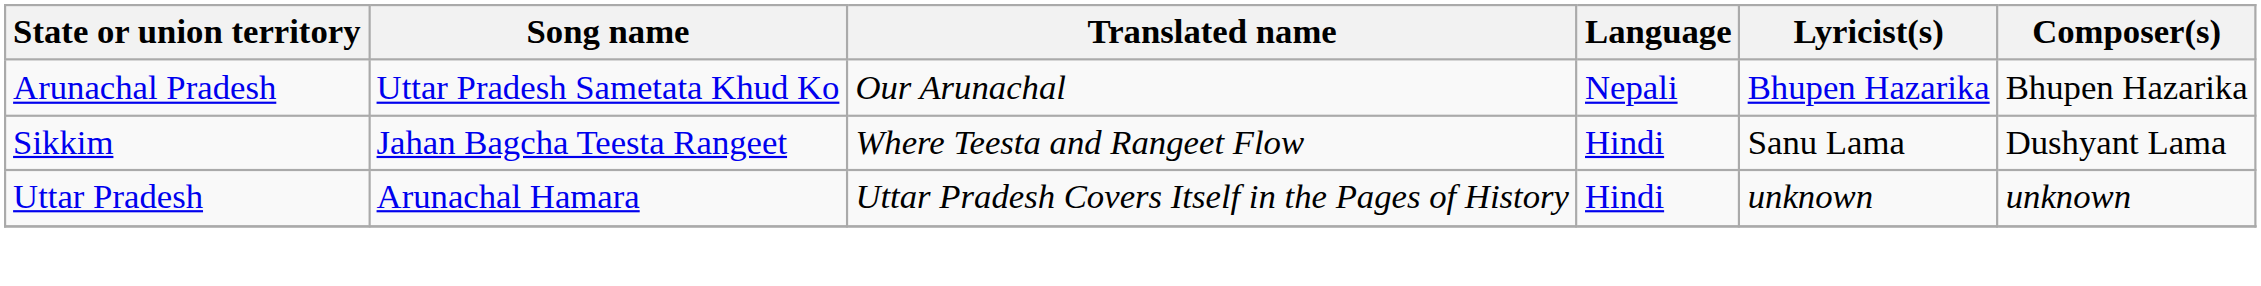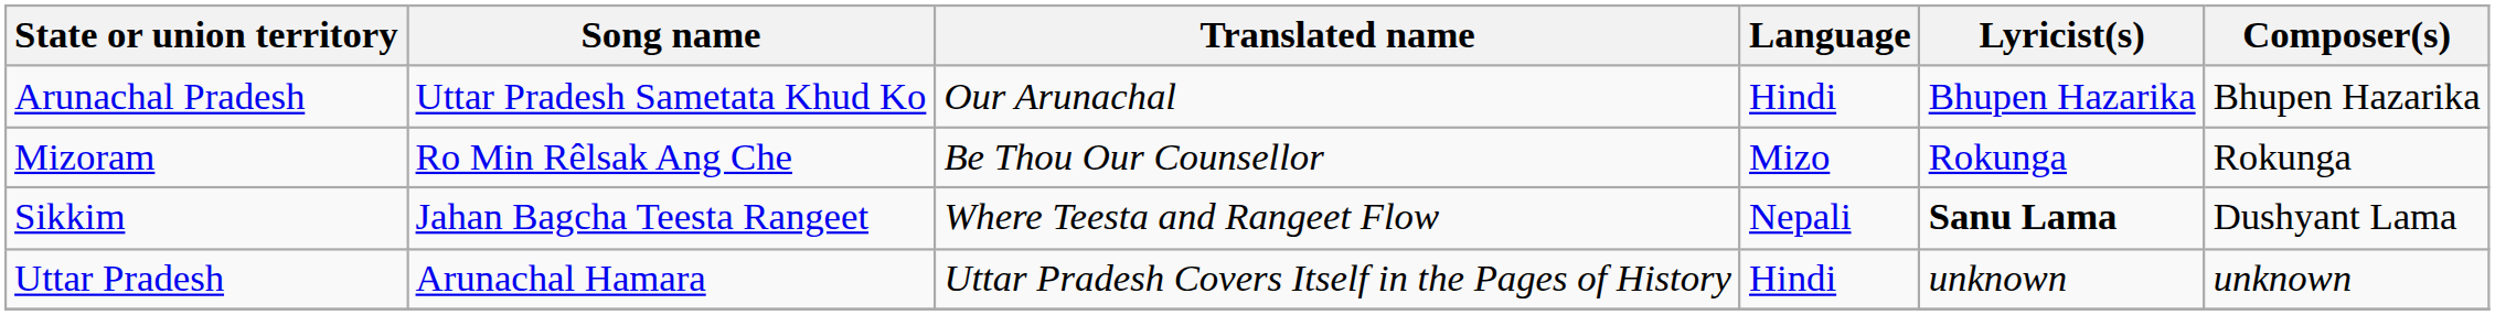 <table class="wikitable sortable">
 <tr>
 <th>State or union territory</th>
 <th>Song name</th>
 <th>Translated name</th>
 <th>Language</th>
 <th>Lyricist(s)</th>
 <th>Composer(s)</th>
 </tr>
 <tr>
 <td> <a href='#'>Arunachal Pradesh</a></td>
 <td><a href='#'>Uttar Pradesh Sametata Khud Ko</a></td>
 <td><em>Our Arunachal</em></td>
-<td><a href='#'>Nepali</a></td>
+<td><a href='#'>Hindi</a></td>
 <td><a href='#'>Bhupen Hazarika</a></td>
 <td>Bhupen Hazarika</td>
+</tr>
+<tr>
+<td> <a href='#'>Mizoram</a></td>
+<td><a href='#'>Ro Min Rêlsak Ang Che</a></td>
+<td><em>Be Thou Our Counsellor</em></td>
+<td><a href='#'>Mizo</a></td>
+<td><a href='#'>Rokunga</a></td>
+<td>Rokunga</td>
 </tr>
 <tr>
 <td> <a href='#'>Sikkim</a></td>
 <td><a href='#'>Jahan Bagcha Teesta Rangeet</a></td>
 <td><em>Where Teesta and Rangeet Flow</em></td>
-<td><a href='#'>Hindi</a></td>
-<td>Sanu Lama</td>
+<td><a href='#'>Nepali</a></td>
+<td><strong>Sanu Lama</strong></td>
 <td>Dushyant Lama</td>
 </tr>
 <tr>
 <td><a href='#'>Uttar Pradesh</a></td>
 <td><a href='#'>Arunachal Hamara</a></td>
 <td><em>Uttar Pradesh Covers Itself in the Pages of History</em></td>
 <td><a href='#'>Hindi</a></td>
 <td><em>unknown</em></td>
 <td><em>unknown</em></td>
 </tr>
 <tr>
 </tr>
 </table>
